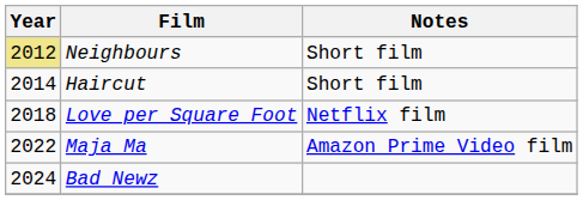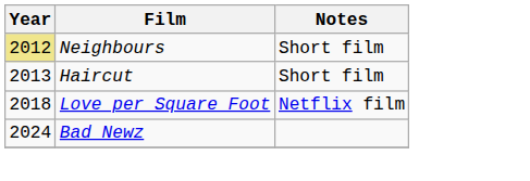 <table class="wikitable sortable">
 <tr>
 <th>Year</th>
 <th>Film</th>
 <th>Notes</th>
 </tr>
 <tr>
 <td style="background: khaki;">2012</td>
 <td><em>Neighbours</em></td>
 <td>Short film</td>
 </tr>
 <tr>
-<td>2014</td>
+<td>2013</td>
 <td><em>Haircut</em></td>
 <td>Short film</td>
 </tr>
 <tr>
 <td>2018</td>
 <td><em><a href='#'>Love per Square Foot</a></em></td>
 <td><a href='#'>Netflix</a> film</td>
 </tr>
 <tr>
-<td>2022</td>
-<td><em><a href='#'>Maja Ma</a></em></td>
-<td><a href='#'>Amazon Prime Video</a> film</td>
-</tr>
-<tr>
 <td>2024</td>
 <td><em><a href='#'>Bad Newz</a></em></td>
 <td></td>
 </tr>
 <tr>
 </tr>
 </table>
